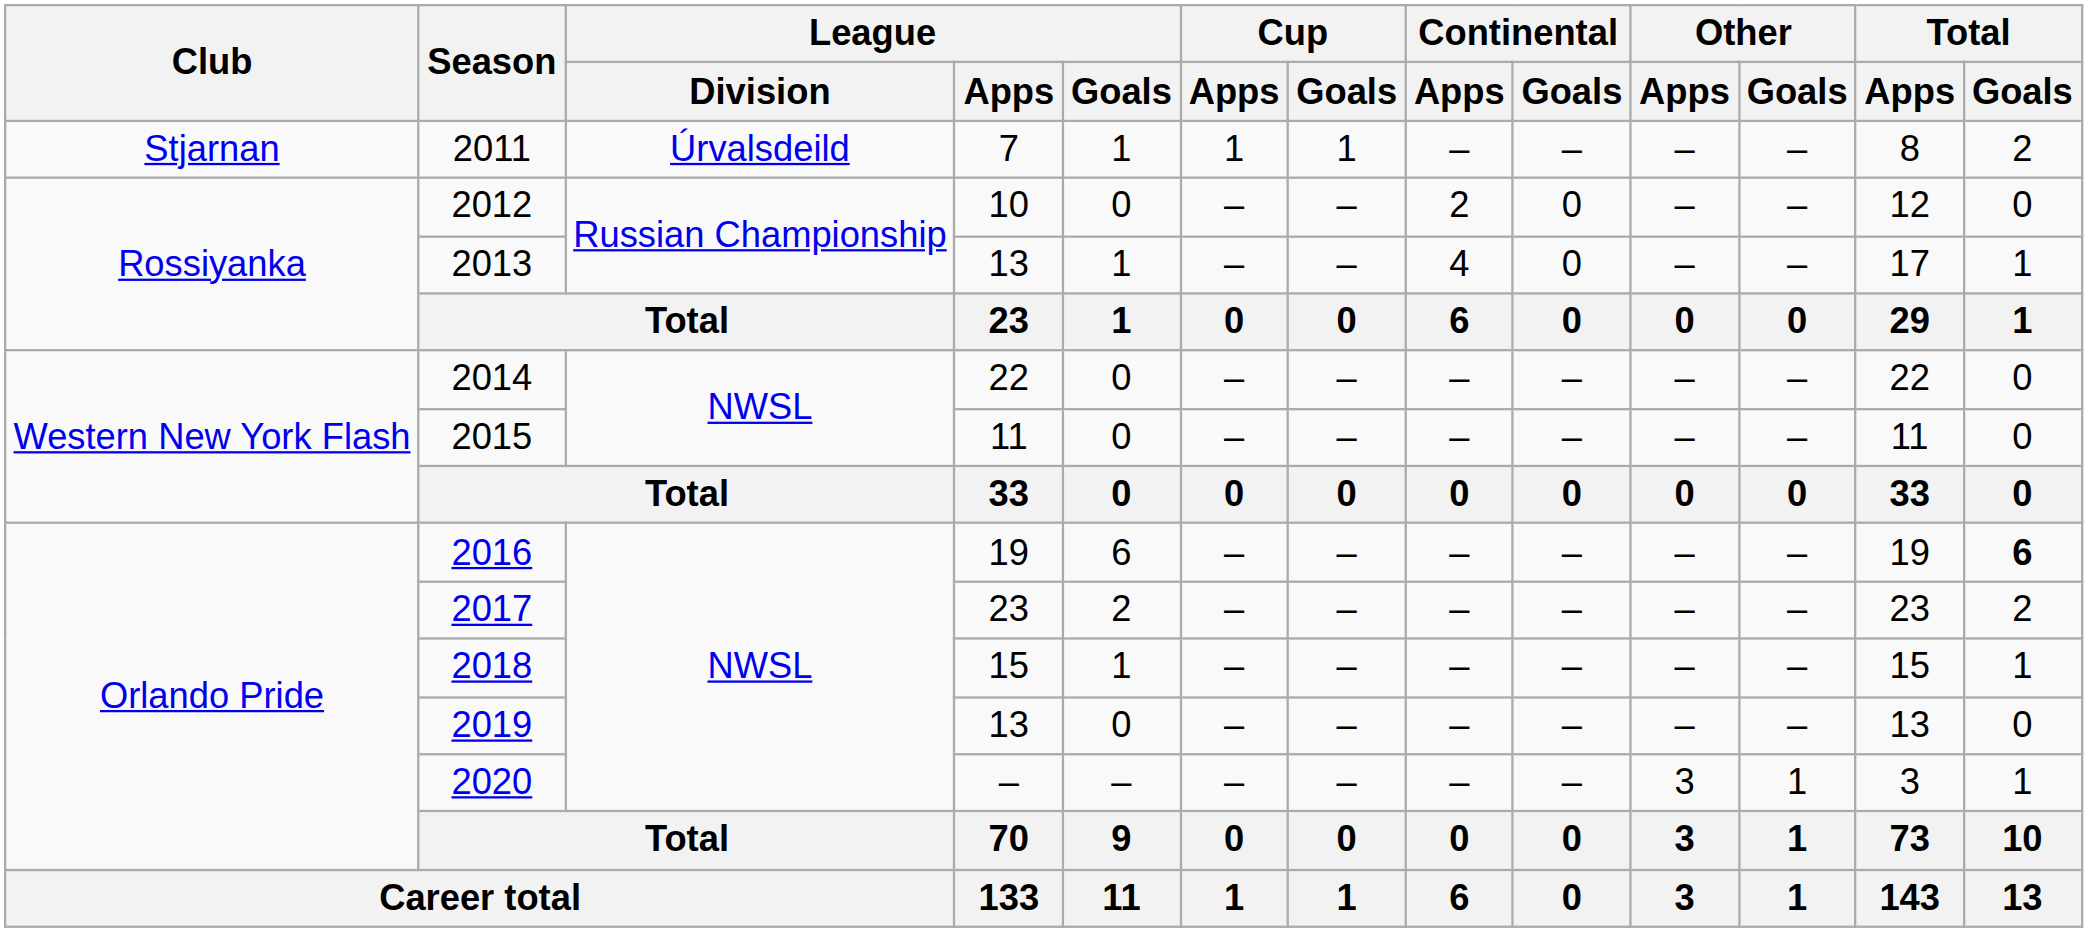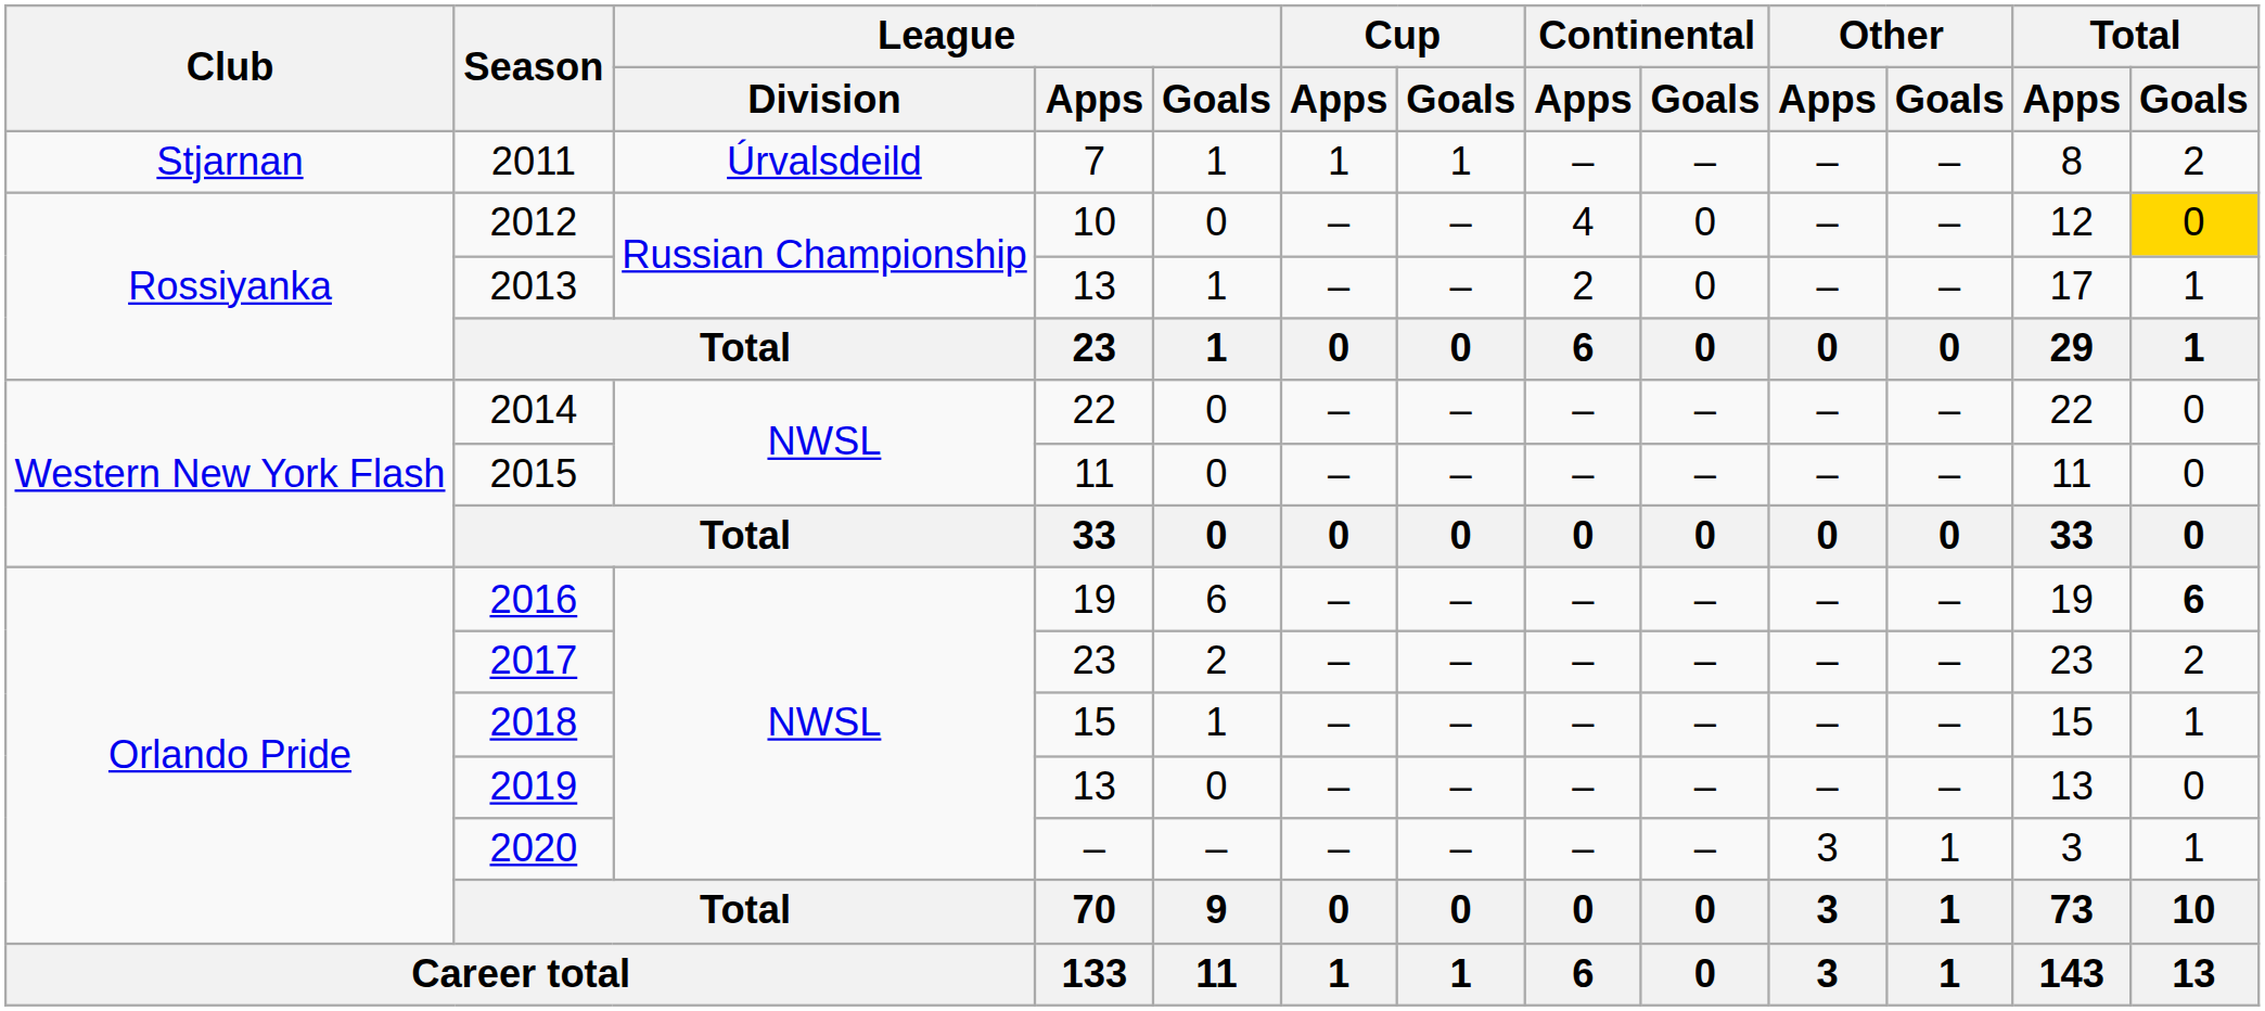 <table class="wikitable" style="text-align: center;">
 <tr>
 <th rowspan=2>Club</th>
 <th rowspan=2>Season</th>
 <th colspan="3">League</th>
 <th colspan=2>Cup</th>
 <th colspan="2">Continental</th>
 <th colspan="2">Other</th>
 <th colspan=2>Total</th>
 </tr>
 <tr>
 <th>Division</th>
 <th>Apps</th>
 <th>Goals</th>
 <th>Apps</th>
 <th>Goals</th>
 <th>Apps</th>
 <th>Goals</th>
 <th>Apps</th>
 <th>Goals</th>
 <th>Apps</th>
 <th>Goals</th>
 </tr>
 <tr>
 <td><a href='#'>Stjarnan</a></td>
 <td>2011</td>
 <td><a href='#'>Úrvalsdeild</a></td>
 <td>7</td>
 <td>1</td>
 <td>1</td>
 <td>1</td>
 <td>–</td>
 <td>–</td>
 <td>–</td>
 <td>–</td>
 <td>8</td>
 <td>2</td>
 </tr>
 <tr>
 <td rowspan="3"><a href='#'>Rossiyanka</a></td>
 <td>2012</td>
 <td rowspan="2"><a href='#'>Russian Championship</a></td>
 <td>10</td>
 <td>0</td>
 <td>–</td>
 <td>–</td>
-<td>2</td>
+<td>4</td>
 <td>0</td>
 <td>–</td>
 <td>–</td>
 <td>12</td>
-<td>0</td>
+<td style="background: gold;">0</td>
 </tr>
 <tr>
 <td>2013</td>
 <td>13</td>
 <td>1</td>
 <td>–</td>
 <td>–</td>
-<td>4</td>
+<td>2</td>
 <td>0</td>
 <td>–</td>
 <td>–</td>
 <td>17</td>
 <td>1</td>
 </tr>
 <tr>
 <th colspan="2">Total</th>
 <th>23</th>
 <th>1</th>
 <th>0</th>
 <th>0</th>
 <th>6</th>
 <th>0</th>
 <th>0</th>
 <th>0</th>
 <th>29</th>
 <th>1</th>
 </tr>
 <tr>
 <td rowspan="3"><a href='#'>Western New York Flash</a></td>
 <td>2014</td>
 <td rowspan="2"><a href='#'>NWSL</a></td>
 <td>22</td>
 <td>0</td>
 <td>–</td>
 <td>–</td>
 <td>–</td>
 <td>–</td>
 <td>–</td>
 <td>–</td>
 <td>22</td>
 <td>0</td>
 </tr>
 <tr>
 <td>2015</td>
 <td>11</td>
 <td>0</td>
 <td>–</td>
 <td>–</td>
 <td>–</td>
 <td>–</td>
 <td>–</td>
 <td>–</td>
 <td>11</td>
 <td>0</td>
 </tr>
 <tr>
 <th colspan="2">Total</th>
 <th>33</th>
 <th>0</th>
 <th>0</th>
 <th>0</th>
 <th>0</th>
 <th>0</th>
 <th>0</th>
 <th>0</th>
 <th>33</th>
 <th>0</th>
 </tr>
 <tr>
 <td rowspan="6"><a href='#'>Orlando Pride</a></td>
 <td><a href='#'>2016</a></td>
 <td rowspan="5"><a href='#'>NWSL</a></td>
 <td>19</td>
 <td>6</td>
 <td>–</td>
 <td>–</td>
 <td>–</td>
 <td>–</td>
 <td>–</td>
 <td>–</td>
 <td>19</td>
 <td><strong>6</strong></td>
 </tr>
 <tr>
 <td><a href='#'>2017</a></td>
 <td>23</td>
 <td>2</td>
 <td>–</td>
 <td>–</td>
 <td>–</td>
 <td>–</td>
 <td>–</td>
 <td>–</td>
 <td>23</td>
 <td>2</td>
 </tr>
 <tr>
 <td><a href='#'>2018</a></td>
 <td>15</td>
 <td>1</td>
 <td>–</td>
 <td>–</td>
 <td>–</td>
 <td>–</td>
 <td>–</td>
 <td>–</td>
 <td>15</td>
 <td>1</td>
 </tr>
 <tr>
 <td><a href='#'>2019</a></td>
 <td>13</td>
 <td>0</td>
 <td>–</td>
 <td>–</td>
 <td>–</td>
 <td>–</td>
 <td>–</td>
 <td>–</td>
 <td>13</td>
 <td>0</td>
 </tr>
 <tr>
 <td><a href='#'>2020</a></td>
 <td>–</td>
 <td>–</td>
 <td>–</td>
 <td>–</td>
 <td>–</td>
 <td>–</td>
 <td>3</td>
 <td>1</td>
 <td>3</td>
 <td>1</td>
 </tr>
 <tr>
 <th colspan="2">Total</th>
 <th>70</th>
 <th>9</th>
 <th>0</th>
 <th>0</th>
 <th>0</th>
 <th>0</th>
 <th>3</th>
 <th>1</th>
 <th>73</th>
 <th>10</th>
 </tr>
 <tr>
 <th colspan="3">Career total</th>
 <th>133</th>
 <th>11</th>
 <th>1</th>
 <th>1</th>
 <th>6</th>
 <th>0</th>
 <th>3</th>
 <th>1</th>
 <th>143</th>
 <th>13</th>
 </tr>
 </table>
